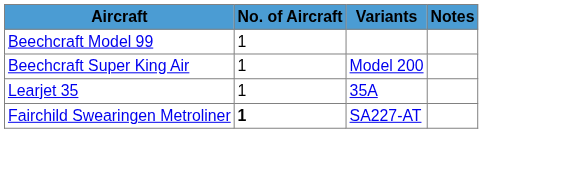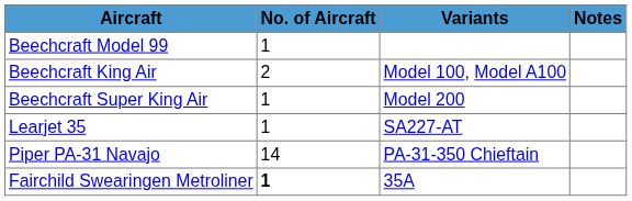 <table class="toccolours" border="1" cellpadding="3" style="border-collapse:collapse">
 <tr bgcolor=#4B9CD3>
 <th>Aircraft</th>
 <th>No. of Aircraft</th>
 <th>Variants</th>
 <th>Notes</th>
 </tr>
 <tr>
 <td><a href='#'>Beechcraft Model 99</a></td>
 <td>1</td>
 <td></td>
 </tr>
 <tr>
+<td><a href='#'>Beechcraft King Air</a></td>
+<td>2</td>
+<td><a href='#'>Model 100</a>, <a href='#'>Model A100</a></td>
+<td></td>
+</tr>
+<tr>
 <td><a href='#'>Beechcraft Super King Air</a></td>
 <td>1</td>
 <td><a href='#'>Model 200</a></td>
 <td></td>
 </tr>
 <tr>
 <td><a href='#'>Learjet 35</a></td>
 <td>1</td>
-<td><a href='#'>35A</a></td>
+<td><a href='#'>SA227-AT</a></td>
+<td></td>
+</tr>
+<tr>
+<td><a href='#'>Piper PA-31 Navajo</a></td>
+<td>14</td>
+<td><a href='#'>PA-31-350 Chieftain</a></td>
 <td></td>
 </tr>
 <tr>
 <td><a href='#'>Fairchild Swearingen Metroliner</a></td>
 <td><strong>1</strong></td>
-<td><a href='#'>SA227-AT</a></td>
+<td><a href='#'>35A</a></td>
 <td></td>
 </tr>
 </table>
